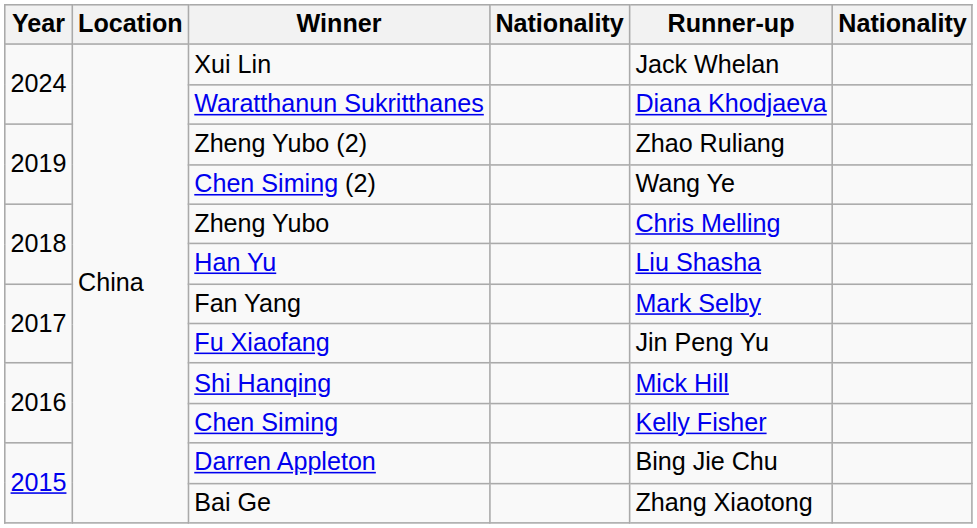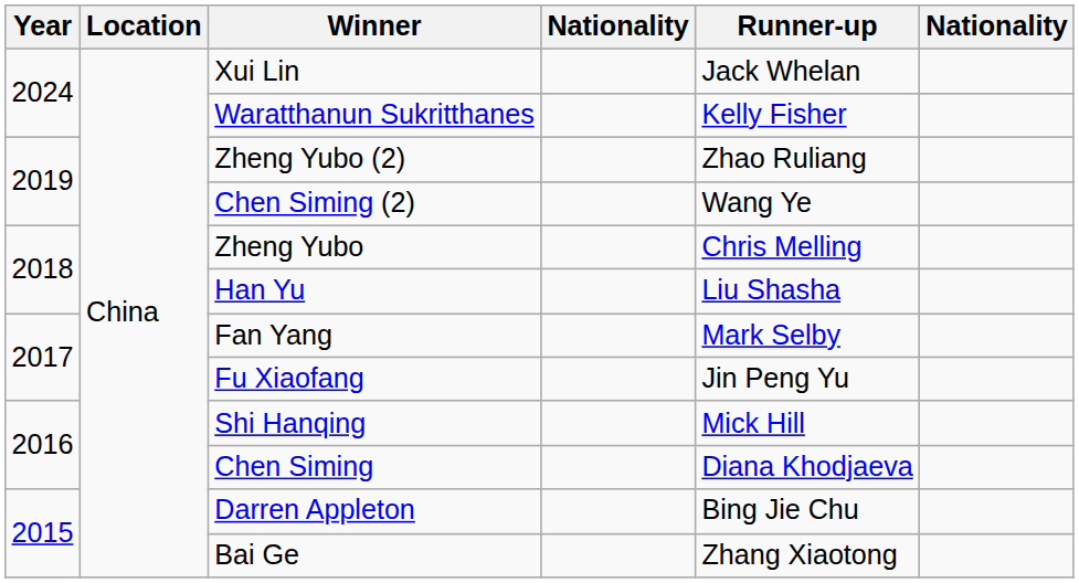 <table class="wikitable">
 <tr>
 <th>Year</th>
 <th>Location</th>
 <th>Winner</th>
 <th>Nationality</th>
 <th>Runner-up</th>
 <th>Nationality</th>
 </tr>
 <tr>
 <td rowspan="2">2024</td>
 <td rowspan="12">China</td>
 <td>Xui Lin</td>
 <td></td>
 <td>Jack Whelan</td>
 <td></td>
 </tr>
 <tr>
 <td><a href='#'>Waratthanun Sukritthanes</a></td>
 <td></td>
-<td><a href='#'>Diana Khodjaeva</a></td>
+<td><a href='#'>Kelly Fisher</a></td>
 <td></td>
 </tr>
 <tr>
 <td rowspan="2">2019</td>
 <td>Zheng Yubo (2)</td>
 <td></td>
 <td>Zhao Ruliang</td>
 <td></td>
 </tr>
 <tr>
 <td><a href='#'>Chen Siming</a> (2)</td>
 <td></td>
 <td>Wang Ye</td>
 <td></td>
 </tr>
 <tr>
 <td rowspan="2">2018</td>
 <td>Zheng Yubo</td>
 <td></td>
 <td><a href='#'>Chris Melling</a></td>
 <td></td>
 </tr>
 <tr>
 <td><a href='#'>Han Yu</a></td>
 <td></td>
 <td><a href='#'>Liu Shasha</a></td>
 <td></td>
 </tr>
 <tr>
 <td rowspan="2">2017</td>
 <td>Fan Yang</td>
 <td></td>
 <td><a href='#'>Mark Selby</a></td>
 <td></td>
 </tr>
 <tr>
 <td><a href='#'>Fu Xiaofang</a></td>
 <td></td>
 <td>Jin Peng Yu</td>
 <td></td>
 </tr>
 <tr>
 <td rowspan="2">2016</td>
 <td><a href='#'>Shi Hanqing</a></td>
 <td></td>
 <td><a href='#'>Mick Hill</a></td>
 <td></td>
 </tr>
 <tr>
 <td><a href='#'>Chen Siming</a></td>
 <td></td>
-<td><a href='#'>Kelly Fisher</a></td>
+<td><a href='#'>Diana Khodjaeva</a></td>
 <td></td>
 </tr>
 <tr>
 <td rowspan="2"><a href='#'>2015</a></td>
 <td><a href='#'>Darren Appleton</a></td>
 <td></td>
 <td>Bing Jie Chu</td>
 <td></td>
 </tr>
 <tr>
 <td>Bai Ge</td>
 <td></td>
 <td Zhang Xiaotong (pool player)>Zhang Xiaotong</td>
 <td></td>
 </tr>
 </table>
